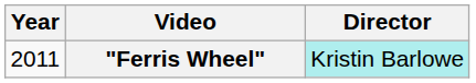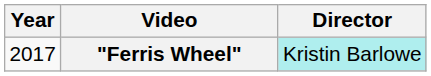 <table class="wikitable plainrowheaders" style="text-align:center;">
 <tr>
 <th>Year</th>
 <th style="width:10em;">Video</th>
 <th>Director</th>
 </tr>
 <tr>
-<td>2011</td>
+<td>2017</td>
 <th scope="row">"Ferris Wheel"</th>
 <td style="background: paleturquoise;">Kristin Barlowe</td>
 </tr>
 </table>
